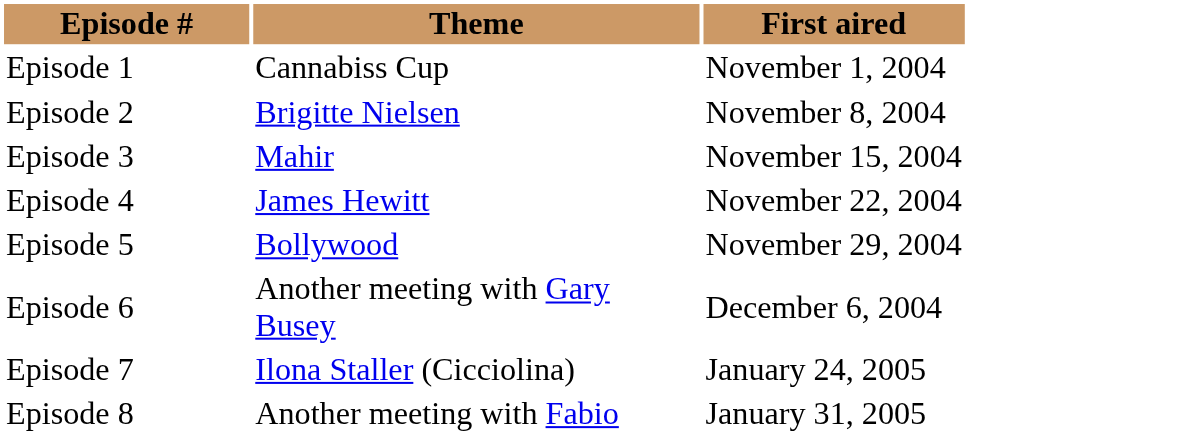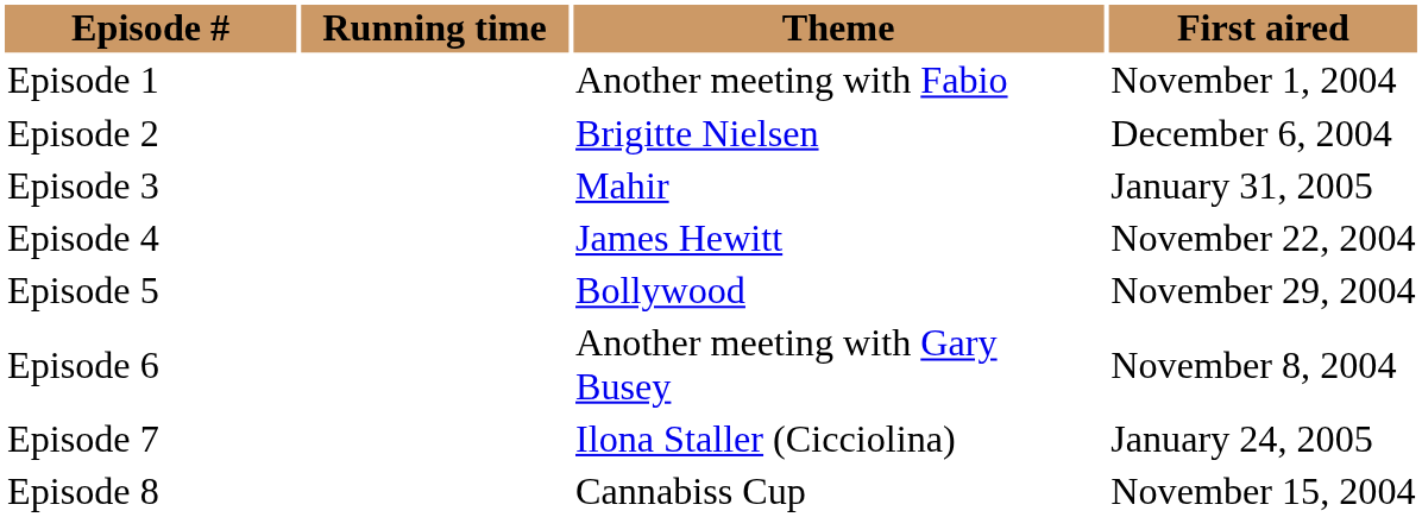 <table class="toccolours">
 <tr>
 <th bgcolor=#cc9966>Episode #</th>
+<th bgcolor=#cc9966>  Running time  </th>
 <th bgcolor=#cc9966>Theme</th>
 <th bgcolor=#cc9966>First aired</th>
 </tr>
 <tr>
 <td style="width:120px">Episode 1</td>
-<td>Cannabiss Cup</td>
+<td></td>
+<td style="width:220px">Another meeting with <a href='#'>Fabio</a></td>
 <td>November 1, 2004</td>
 </tr>
 <tr>
 <td>Episode 2</td>
+<td></td>
 <td><a href='#'>Brigitte Nielsen</a></td>
-<td>November 8, 2004</td>
+<td>December 6, 2004</td>
 </tr>
 <tr>
 <td>Episode 3</td>
+<td></td>
 <td><a href='#'>Mahir</a></td>
-<td>November 15, 2004</td>
+<td>January 31, 2005</td>
 </tr>
 <tr>
 <td>Episode 4</td>
+<td></td>
 <td><a href='#'>James Hewitt</a></td>
 <td>November 22, 2004</td>
 </tr>
 <tr>
 <td>Episode 5</td>
+<td></td>
 <td><a href='#'>Bollywood</a></td>
 <td>November 29, 2004</td>
 </tr>
 <tr>
 <td>Episode 6</td>
+<td></td>
 <td>Another meeting with <a href='#'>Gary Busey</a></td>
-<td>December 6, 2004</td>
+<td>November 8, 2004</td>
 </tr>
 <tr>
 <td>Episode 7</td>
+<td></td>
 <td><a href='#'>Ilona Staller</a> (Cicciolina)</td>
 <td>January 24, 2005</td>
 </tr>
 <tr>
 <td>Episode 8</td>
-<td style="width:220px">Another meeting with <a href='#'>Fabio</a></td>
-<td>January 31, 2005</td>
+<td></td>
+<td>Cannabiss Cup</td>
+<td>November 15, 2004</td>
 </tr>
 </table>
